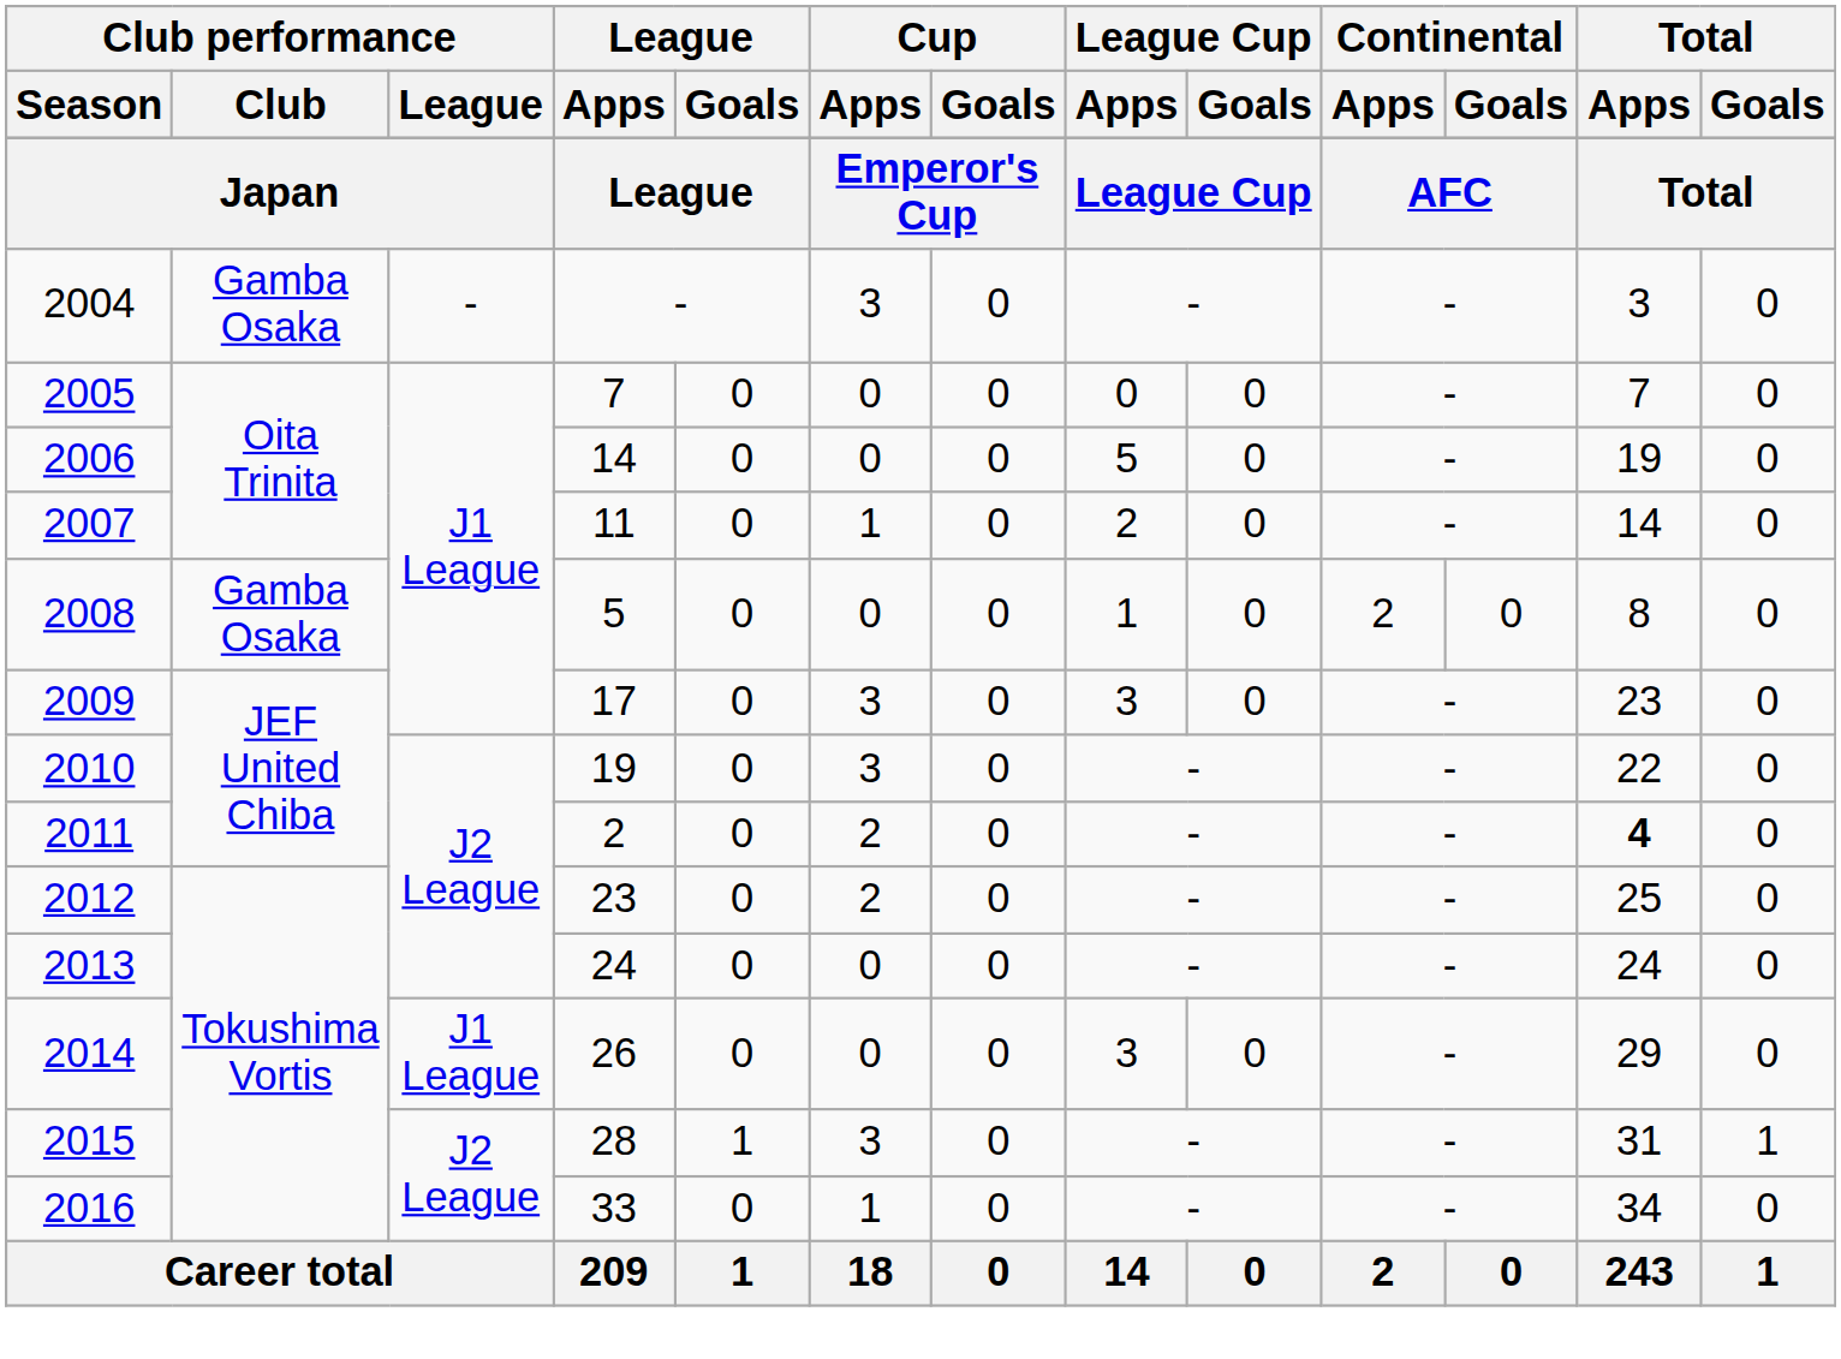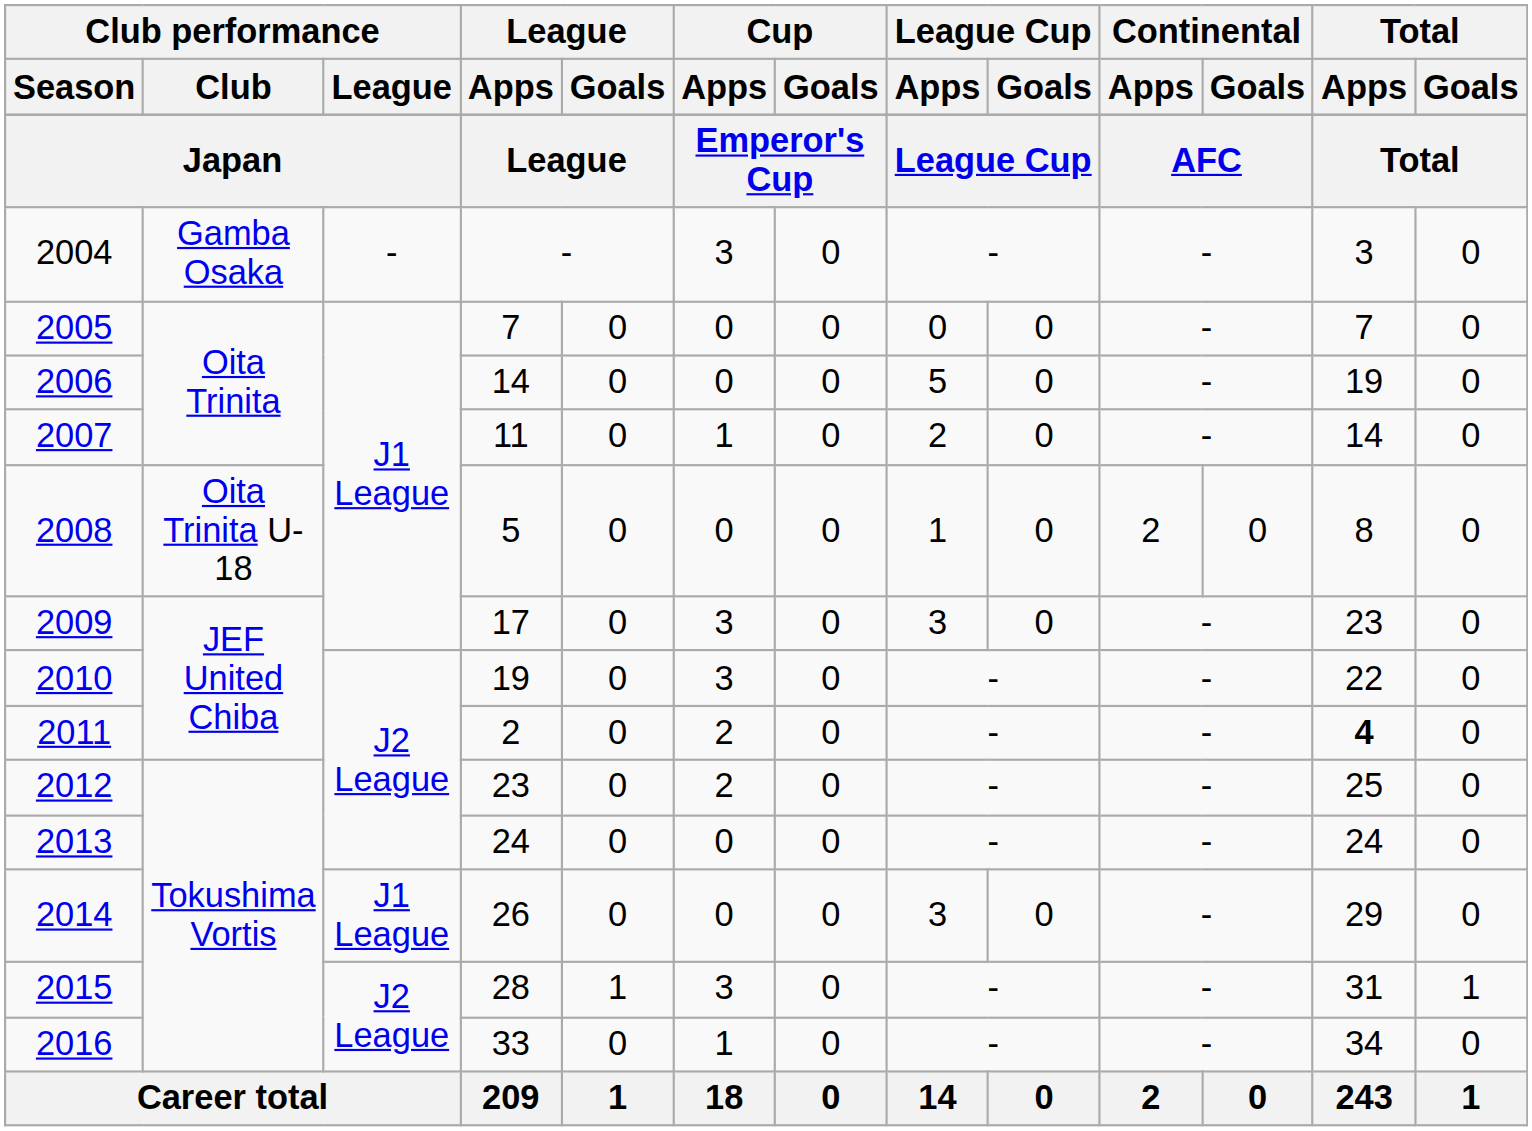 <table class="wikitable" style="text-align:center">
 <tr>
 <th colspan=3>Club performance</th>
 <th colspan=2>League</th>
 <th colspan=2>Cup</th>
 <th colspan=2>League Cup</th>
 <th colspan=2>Continental</th>
 <th colspan=2>Total</th>
 </tr>
 <tr>
 <th>Season</th>
 <th>Club</th>
 <th>League</th>
 <th>Apps</th>
 <th>Goals</th>
 <th>Apps</th>
 <th>Goals</th>
 <th>Apps</th>
 <th>Goals</th>
 <th>Apps</th>
 <th>Goals</th>
 <th>Apps</th>
 <th>Goals</th>
 </tr>
 <tr>
 </tr>
 <tr>
 <th colspan=3>Japan</th>
 <th colspan=2>League</th>
 <th colspan=2><a href='#'>Emperor's Cup</a></th>
 <th colspan=2><a href='#'>League Cup</a></th>
 <th colspan=2><a href='#'>AFC</a></th>
 <th colspan=2>Total</th>
 </tr>
 <tr>
 <td>2004</td>
 <td><a href='#'>Gamba Osaka</a></td>
 <td>-</td>
 <td colspan="2">-</td>
 <td>3</td>
 <td>0</td>
 <td colspan="2">-</td>
 <td colspan="2">-</td>
 <td>3</td>
 <td>0</td>
 </tr>
 <tr>
 <td><a href='#'>2005</a></td>
 <td rowspan="3"><a href='#'>Oita Trinita</a></td>
 <td rowspan="5"><a href='#'>J1 League</a></td>
 <td>7</td>
 <td>0</td>
 <td>0</td>
 <td>0</td>
 <td>0</td>
 <td>0</td>
 <td colspan="2">-</td>
 <td>7</td>
 <td>0</td>
 </tr>
 <tr>
 <td><a href='#'>2006</a></td>
 <td>14</td>
 <td>0</td>
 <td>0</td>
 <td>0</td>
 <td>5</td>
 <td>0</td>
 <td colspan="2">-</td>
 <td>19</td>
 <td>0</td>
 </tr>
 <tr>
 <td><a href='#'>2007</a></td>
 <td>11</td>
 <td>0</td>
 <td>1</td>
 <td>0</td>
 <td>2</td>
 <td>0</td>
 <td colspan="2">-</td>
 <td>14</td>
 <td>0</td>
 </tr>
 <tr>
 <td><a href='#'>2008</a></td>
-<td><a href='#'>Gamba Osaka</a></td>
+<td rowspan="1"><a href='#'>Oita Trinita</a> U-18</td>
 <td>5</td>
 <td>0</td>
 <td>0</td>
 <td>0</td>
 <td>1</td>
 <td>0</td>
 <td>2</td>
 <td>0</td>
 <td>8</td>
 <td>0</td>
 </tr>
 <tr>
 <td><a href='#'>2009</a></td>
 <td rowspan="3"><a href='#'>JEF United Chiba</a></td>
 <td>17</td>
 <td>0</td>
 <td>3</td>
 <td>0</td>
 <td>3</td>
 <td>0</td>
 <td colspan="2">-</td>
 <td>23</td>
 <td>0</td>
 </tr>
 <tr>
 <td><a href='#'>2010</a></td>
 <td rowspan="4"><a href='#'>J2 League</a></td>
 <td>19</td>
 <td>0</td>
 <td>3</td>
 <td>0</td>
 <td colspan="2">-</td>
 <td colspan="2">-</td>
 <td>22</td>
 <td>0</td>
 </tr>
 <tr>
 <td><a href='#'>2011</a></td>
 <td>2</td>
 <td>0</td>
 <td>2</td>
 <td>0</td>
 <td colspan="2">-</td>
 <td colspan="2">-</td>
 <td><strong>4</strong></td>
 <td>0</td>
 </tr>
 <tr>
 <td><a href='#'>2012</a></td>
 <td rowspan="5"><a href='#'>Tokushima Vortis</a></td>
 <td>23</td>
 <td>0</td>
 <td>2</td>
 <td>0</td>
 <td colspan="2">-</td>
 <td colspan="2">-</td>
 <td>25</td>
 <td>0</td>
 </tr>
 <tr>
 <td><a href='#'>2013</a></td>
 <td>24</td>
 <td>0</td>
 <td>0</td>
 <td>0</td>
 <td colspan="2">-</td>
 <td colspan="2">-</td>
 <td>24</td>
 <td>0</td>
 </tr>
 <tr>
 <td><a href='#'>2014</a></td>
 <td><a href='#'>J1 League</a></td>
 <td>26</td>
 <td>0</td>
 <td>0</td>
 <td>0</td>
 <td>3</td>
 <td>0</td>
 <td colspan="2">-</td>
 <td>29</td>
 <td>0</td>
 </tr>
 <tr>
 <td><a href='#'>2015</a></td>
 <td rowspan="2"><a href='#'>J2 League</a></td>
 <td>28</td>
 <td>1</td>
 <td>3</td>
 <td>0</td>
 <td colspan="2">-</td>
 <td colspan="2">-</td>
 <td>31</td>
 <td>1</td>
 </tr>
 <tr>
 <td><a href='#'>2016</a></td>
 <td>33</td>
 <td>0</td>
 <td>1</td>
 <td>0</td>
 <td colspan="2">-</td>
 <td colspan="2">-</td>
 <td>34</td>
 <td>0</td>
 </tr>
 <tr>
 <th colspan=3>Career total</th>
 <th>209</th>
 <th>1</th>
 <th>18</th>
 <th>0</th>
 <th>14</th>
 <th>0</th>
 <th>2</th>
 <th>0</th>
 <th>243</th>
 <th>1</th>
 </tr>
 </table>
